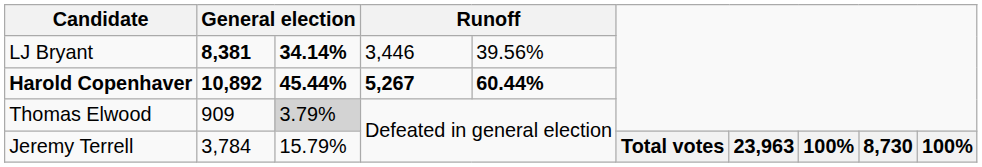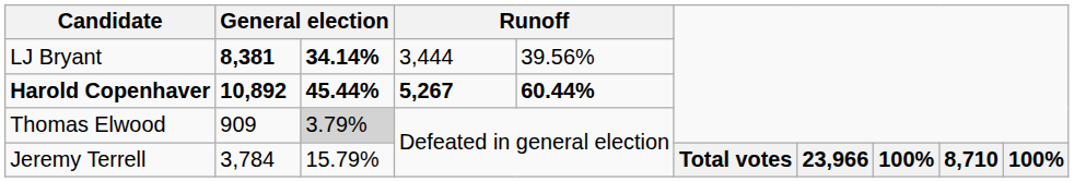 <table class="wikitable">
 <tr>
 <th>Candidate</th>
 <th colspan="2">General election</th>
 <th colspan="2">Runoff</th>
 </tr>
 <tr>
 <td>LJ Bryant</td>
 <td><strong>8,381</strong></td>
 <td><strong>34.14%</strong></td>
-<td>3,446</td>
+<td>3,444</td>
 <td>39.56%</td>
 </tr>
 <tr>
 <td><strong>Harold Copenhaver</strong></td>
 <td><strong>10,892</strong></td>
 <td><strong>45.44%</strong></td>
 <td><strong>5,267</strong></td>
 <td><strong>60.44%</strong></td>
 </tr>
 <tr>
 <td>Thomas Elwood</td>
 <td>909</td>
 <td style="background: lightgrey;">3.79%</td>
 <td colspan="2" rowspan="2">Defeated in general election</td>
 </tr>
 <tr>
 <td>Jeremy Terrell</td>
 <td>3,784</td>
 <td>15.79%</td>
 <th>Total votes</th>
-<th>23,963</th>
+<th>23,966</th>
 <th>100%</th>
-<th>8,730</th>
+<th>8,710</th>
 <th>100%</th>
 </tr>
 </table>
